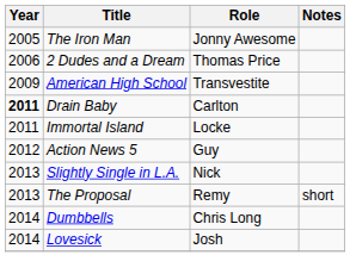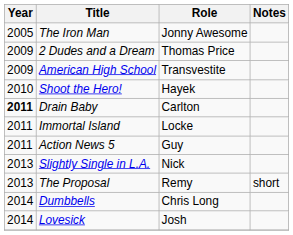 <table class="wikitable sortable">
 <tr>
 <th>Year</th>
 <th>Title</th>
 <th>Role</th>
 <th class="unsortable">Notes</th>
 </tr>
 <tr>
 <td>2005</td>
 <td><em>The Iron Man</em></td>
 <td>Jonny Awesome</td>
 <td></td>
 </tr>
 <tr>
-<td>2006</td>
+<td>2009</td>
 <td><em>2 Dudes and a Dream</em></td>
 <td>Thomas Price</td>
 <td></td>
 </tr>
 <tr>
 <td>2009</td>
 <td><em><a href='#'>American High School</a></em></td>
 <td>Transvestite</td>
+<td></td>
+</tr>
+<tr>
+<td>2010</td>
+<td><em><a href='#'>Shoot the Hero!</a></em></td>
+<td>Hayek</td>
 <td></td>
 </tr>
 <tr>
 <td><strong>2011</strong></td>
 <td><em>Drain Baby</em></td>
 <td>Carlton</td>
 <td></td>
 </tr>
 <tr>
 <td>2011</td>
 <td><em>Immortal Island</em></td>
 <td>Locke</td>
 <td></td>
 </tr>
 <tr>
-<td>2012</td>
+<td>2011</td>
 <td><em>Action News 5</em></td>
 <td>Guy</td>
 <td></td>
 </tr>
 <tr>
 <td>2013</td>
 <td><em><a href='#'>Slightly Single in L.A.</a></em></td>
 <td>Nick</td>
 <td></td>
 </tr>
 <tr>
 <td>2013</td>
 <td><em>The Proposal</em></td>
 <td>Remy</td>
 <td>short</td>
 </tr>
 <tr>
 <td>2014</td>
 <td><em><a href='#'>Dumbbells</a></em></td>
 <td>Chris Long</td>
 <td></td>
 </tr>
 <tr>
 <td>2014</td>
 <td><em><a href='#'>Lovesick</a></em></td>
 <td>Josh</td>
 <td></td>
 </tr>
 <tr>
 </tr>
 </table>
